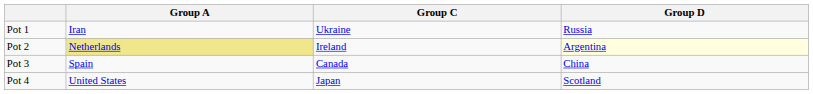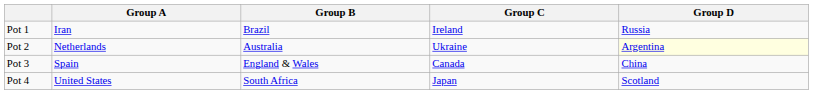 <table class="wikitable" style="width:95%;">
 <tr>
 <th width=5%></th>
 <th width=20%><strong>Group A</strong></th>
+<th width=20%><strong>Group B</strong></th>
 <th width=20%><strong>Group C</strong></th>
 <th width=20%><strong>Group D</strong></th>
 </tr>
 <tr>
 <td>Pot 1</td>
 <td> <a href='#'>Iran</a></td>
-<td> <a href='#'>Ukraine</a></td>
+<td> <a href='#'>Brazil</a></td>
+<td> <a href='#'>Ireland</a></td>
 <td> <a href='#'>Russia</a></td>
 </tr>
 <tr>
 <td>Pot 2</td>
-<td style="background: khaki;"> <a href='#'>Netherlands</a></td>
-<td> <a href='#'>Ireland</a></td>
+<td> <a href='#'>Netherlands</a></td>
+<td> <a href='#'>Australia</a></td>
+<td> <a href='#'>Ukraine</a></td>
 <td style="background: lightyellow;"> <a href='#'>Argentina</a></td>
 </tr>
 <tr>
 <td>Pot 3</td>
 <td> <a href='#'>Spain</a></td>
+<td> <a href='#'>England</a> &  <a href='#'>Wales</a></td>
 <td> <a href='#'>Canada</a></td>
 <td> <a href='#'>China</a></td>
 </tr>
 <tr>
 <td>Pot 4</td>
 <td> <a href='#'>United States</a></td>
+<td> <a href='#'>South Africa</a></td>
 <td> <a href='#'>Japan</a></td>
 <td> <a href='#'>Scotland</a></td>
 </tr>
 </table>
